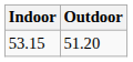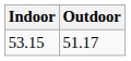 <table class="wikitable" border="1" align="upright">
 <tr>
 <th>Indoor</th>
 <th>Outdoor</th>
 </tr>
 <tr>
 <td>53.15</td>
-<td>51.20</td>
+<td>51.17</td>
 </tr>
 </table>
